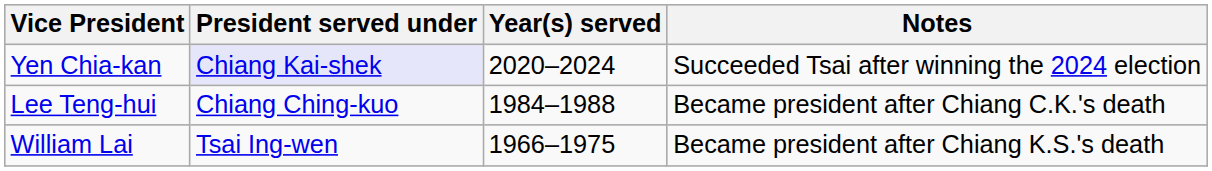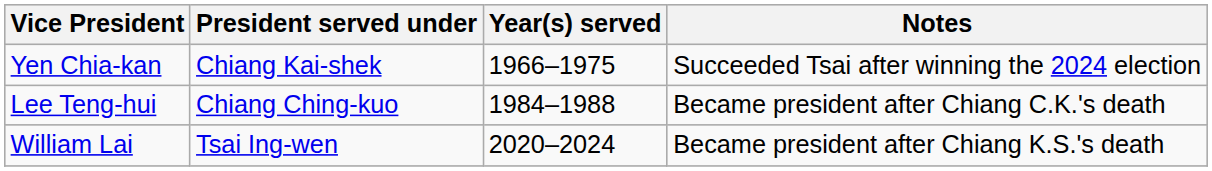 <table class="wikitable">
 <tr>
 <th>Vice President</th>
 <th>President served under</th>
 <th>Year(s) served</th>
 <th>Notes</th>
 </tr>
 <tr>
 <td><a href='#'>Yen Chia-kan</a></td>
-<td style="background: lavender;"><a href='#'>Chiang Kai-shek</a></td>
-<td>2020–2024</td>
+<td><a href='#'>Chiang Kai-shek</a></td>
+<td>1966–1975</td>
 <td>Succeeded Tsai after winning the <a href='#'>2024</a> election</td>
 </tr>
 <tr>
 <td><a href='#'>Lee Teng-hui</a></td>
 <td><a href='#'>Chiang Ching-kuo</a></td>
 <td>1984–1988</td>
 <td>Became president after Chiang C.K.'s death</td>
 </tr>
 <tr>
 <td><a href='#'>William Lai</a></td>
 <td><a href='#'>Tsai Ing-wen</a></td>
-<td>1966–1975</td>
+<td>2020–2024</td>
 <td>Became president after Chiang K.S.'s death</td>
 </tr>
 </table>
